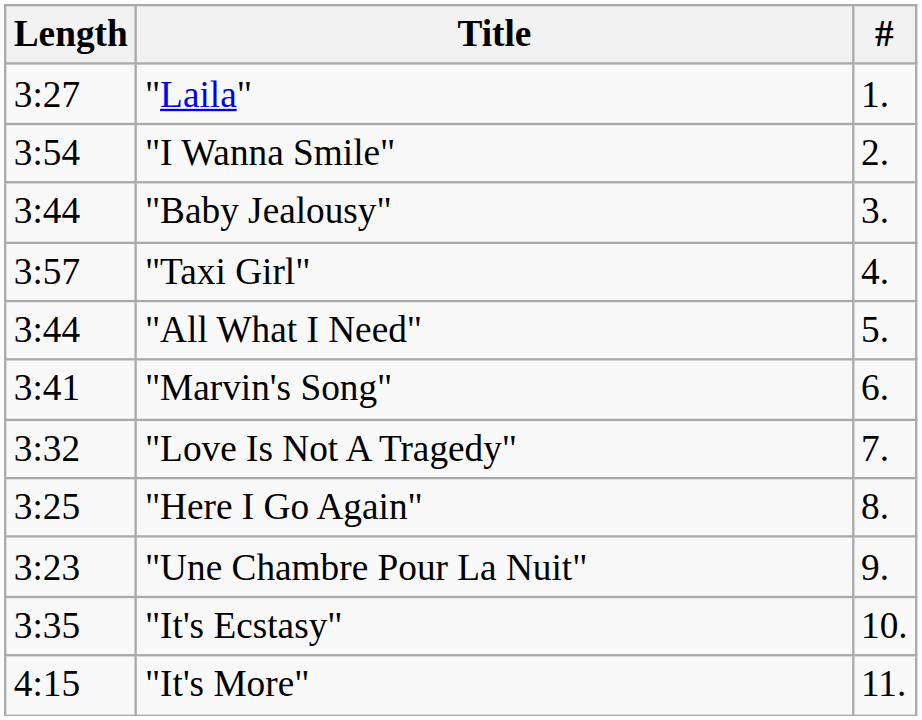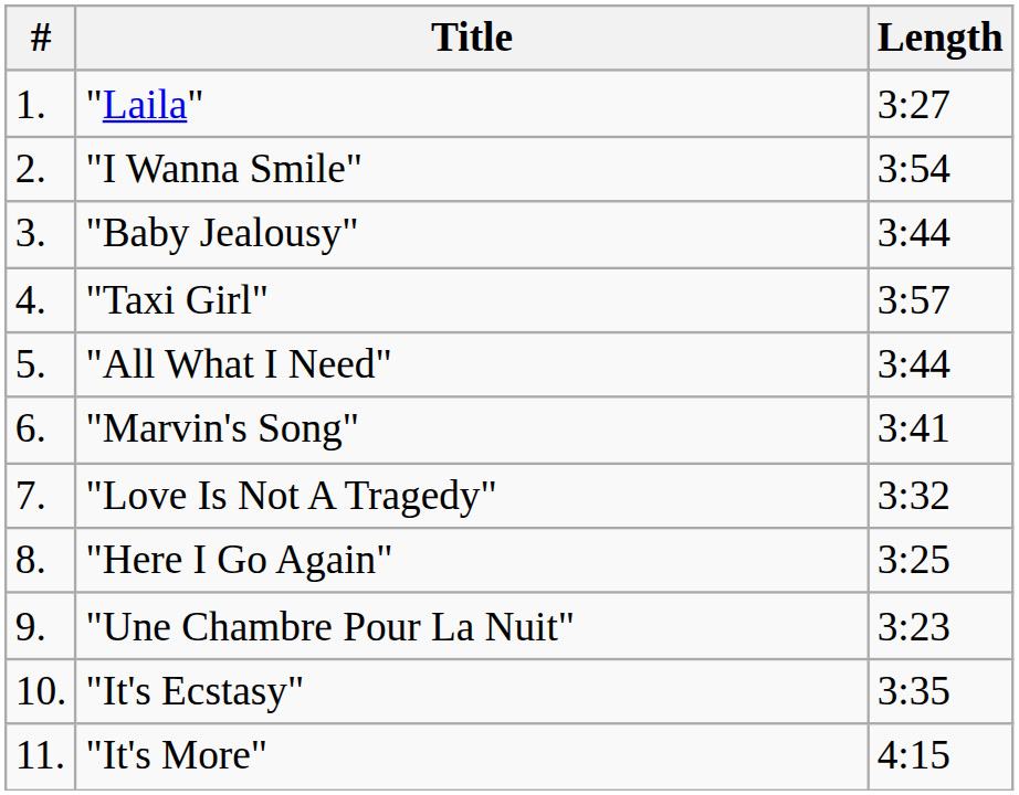 <table class="wikitable">
 <tr>
+<th>#</th>
+<th width="300">Title</th>
 <th>Length</th>
-<th width="300">Title</th>
-<th>#</th>
 </tr>
 <tr>
+<td>1.</td>
+<td>"<a href='#'>Laila</a>"</td>
 <td>3:27</td>
-<td>"<a href='#'>Laila</a>"</td>
-<td>1.</td>
 </tr>
 <tr>
+<td>2.</td>
+<td>"I Wanna Smile"</td>
 <td>3:54</td>
-<td>"I Wanna Smile"</td>
-<td>2.</td>
 </tr>
 <tr>
+<td>3.</td>
+<td>"Baby Jealousy"</td>
 <td>3:44</td>
-<td>"Baby Jealousy"</td>
-<td>3.</td>
 </tr>
 <tr>
+<td>4.</td>
+<td>"Taxi Girl"</td>
 <td>3:57</td>
-<td>"Taxi Girl"</td>
-<td>4.</td>
 </tr>
 <tr>
+<td>5.</td>
+<td>"All What I Need"</td>
 <td>3:44</td>
-<td>"All What I Need"</td>
-<td>5.</td>
 </tr>
 <tr>
+<td>6.</td>
+<td>"Marvin's Song"</td>
 <td>3:41</td>
-<td>"Marvin's Song"</td>
-<td>6.</td>
 </tr>
 <tr>
+<td>7.</td>
+<td>"Love Is Not A Tragedy"</td>
 <td>3:32</td>
-<td>"Love Is Not A Tragedy"</td>
-<td>7.</td>
 </tr>
 <tr>
+<td>8.</td>
+<td>"Here I Go Again"</td>
 <td>3:25</td>
-<td>"Here I Go Again"</td>
-<td>8.</td>
 </tr>
 <tr>
+<td>9.</td>
+<td>"Une Chambre Pour La Nuit"</td>
 <td>3:23</td>
-<td>"Une Chambre Pour La Nuit"</td>
-<td>9.</td>
 </tr>
 <tr>
+<td>10.</td>
+<td>"It's Ecstasy"</td>
 <td>3:35</td>
-<td>"It's Ecstasy"</td>
-<td>10.</td>
 </tr>
 <tr>
+<td>11.</td>
+<td>"It's More"</td>
 <td>4:15</td>
-<td>"It's More"</td>
-<td>11.</td>
 </tr>
 </table>
